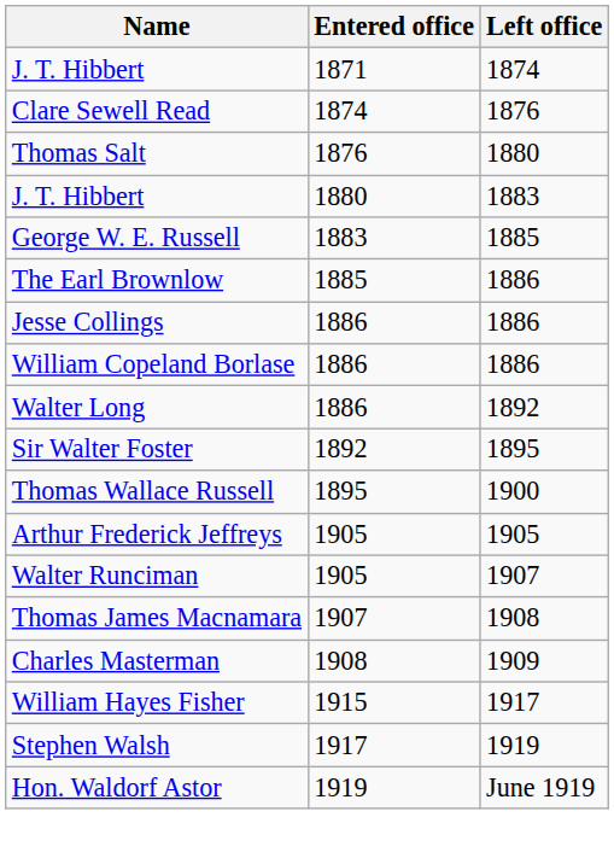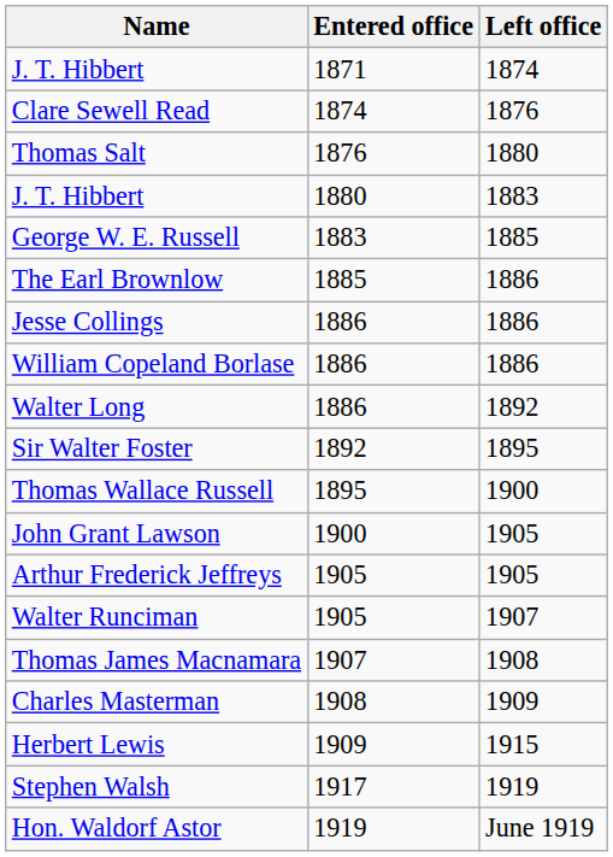 <table class="wikitable" style="text-align:left">
 <tr>
 <th>Name</th>
 <th>Entered office</th>
 <th>Left office</th>
 </tr>
 <tr>
 <td><a href='#'>J. T. Hibbert</a></td>
 <td>1871</td>
 <td>1874</td>
 </tr>
 <tr>
 <td><a href='#'>Clare Sewell Read</a></td>
 <td>1874</td>
 <td>1876</td>
 </tr>
 <tr>
 <td><a href='#'>Thomas Salt</a></td>
 <td>1876</td>
 <td>1880</td>
 </tr>
 <tr>
 <td><a href='#'>J. T. Hibbert</a></td>
 <td>1880</td>
 <td>1883</td>
 </tr>
 <tr>
 <td><a href='#'>George W. E. Russell</a></td>
 <td>1883</td>
 <td>1885</td>
 </tr>
 <tr>
 <td><a href='#'>The Earl Brownlow</a></td>
 <td>1885</td>
 <td>1886</td>
 </tr>
 <tr>
 <td><a href='#'>Jesse Collings</a></td>
 <td>1886</td>
 <td>1886</td>
 </tr>
 <tr>
 <td><a href='#'>William Copeland Borlase</a></td>
 <td>1886</td>
 <td>1886</td>
 </tr>
 <tr>
 <td><a href='#'>Walter Long</a></td>
 <td>1886</td>
 <td>1892</td>
 </tr>
 <tr>
 <td><a href='#'>Sir Walter Foster</a></td>
 <td>1892</td>
 <td>1895</td>
 </tr>
 <tr>
 <td><a href='#'>Thomas Wallace Russell</a></td>
 <td>1895</td>
 <td>1900</td>
 </tr>
 <tr>
+<td><a href='#'>John Grant Lawson</a></td>
+<td>1900</td>
+<td>1905</td>
+</tr>
+<tr>
 <td><a href='#'>Arthur Frederick Jeffreys</a></td>
 <td>1905</td>
 <td>1905</td>
 </tr>
 <tr>
 <td><a href='#'>Walter Runciman</a></td>
 <td>1905</td>
 <td>1907</td>
 </tr>
 <tr>
 <td><a href='#'>Thomas James Macnamara</a></td>
 <td>1907</td>
 <td>1908</td>
 </tr>
 <tr>
 <td><a href='#'>Charles Masterman</a></td>
 <td>1908</td>
 <td>1909</td>
 </tr>
 <tr>
-<td><a href='#'>William Hayes Fisher</a></td>
+<td><a href='#'>Herbert Lewis</a></td>
+<td>1909</td>
 <td>1915</td>
-<td>1917</td>
 </tr>
 <tr>
 <td><a href='#'>Stephen Walsh</a></td>
 <td>1917</td>
 <td>1919</td>
 </tr>
 <tr>
 <td><a href='#'>Hon. Waldorf Astor</a></td>
 <td>1919</td>
 <td>June 1919</td>
 </tr>
 </table>
